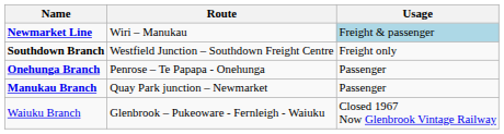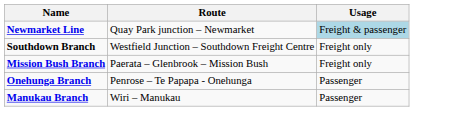 <table class="wikitable">
 <tr>
 <th>Name</th>
 <th>Route</th>
 <th>Usage</th>
 </tr>
 <tr>
 <td><strong><a href='#'>Newmarket Line</a></strong></td>
-<td>Wiri – Manukau</td>
+<td>Quay Park junction – Newmarket</td>
 <td style="background: lightblue;">Freight & passenger</td>
 </tr>
 <tr>
 <td><strong>Southdown Branch</strong></td>
 <td>Westfield Junction – Southdown Freight Centre</td>
+<td>Freight only</td>
+</tr>
+<tr>
+<td><strong><a href='#'>Mission Bush Branch</a></strong></td>
+<td>Paerata – Glenbrook – Mission Bush</td>
 <td>Freight only</td>
 </tr>
 <tr>
 <td><strong><a href='#'>Onehunga Branch</a></strong></td>
 <td>Penrose – Te Papapa - Onehunga</td>
 <td>Passenger</td>
 </tr>
 <tr>
 <td><strong><a href='#'>Manukau Branch</a></strong></td>
-<td>Quay Park junction – Newmarket</td>
+<td>Wiri – Manukau</td>
 <td>Passenger</td>
 </tr>
-<tr>
-<td><a href='#'>Waiuku Branch</a></td>
-<td>Glenbrook – Pukeoware - Fernleigh - Waiuku</td>
-<td>Closed 1967 <br> Now <a href='#'>Glenbrook Vintage Railway</a></td>
-</tr>
 </table>
